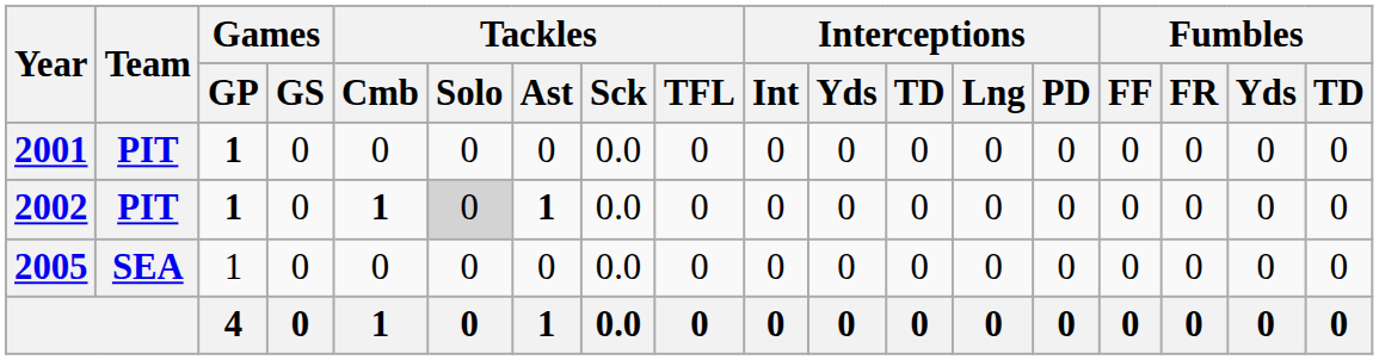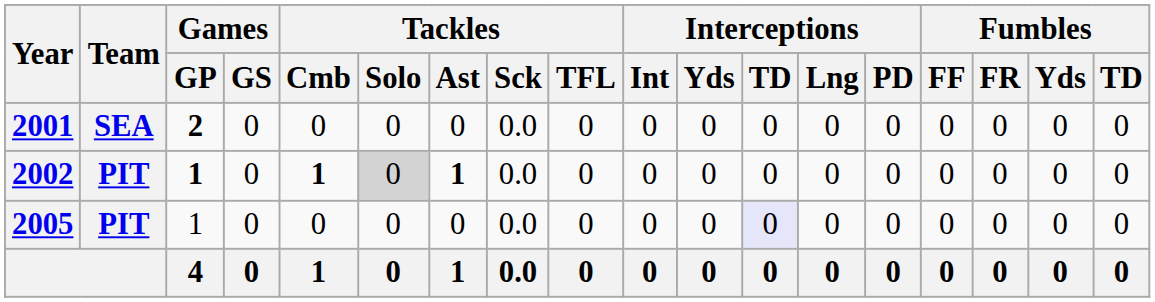 <table class="wikitable" style="text-align:center">
 <tr>
 <th rowspan="2">Year</th>
 <th rowspan="2">Team</th>
 <th colspan="2">Games</th>
 <th colspan="5">Tackles</th>
 <th colspan="5">Interceptions</th>
 <th colspan="4">Fumbles</th>
 </tr>
 <tr>
 <th>GP</th>
 <th>GS</th>
 <th>Cmb</th>
 <th>Solo</th>
 <th>Ast</th>
 <th>Sck</th>
 <th>TFL</th>
 <th>Int</th>
 <th>Yds</th>
 <th>TD</th>
 <th>Lng</th>
 <th>PD</th>
 <th>FF</th>
 <th>FR</th>
 <th>Yds</th>
 <th>TD</th>
 </tr>
 <tr>
 <th><a href='#'>2001</a></th>
-<th><a href='#'>PIT</a></th>
-<td><strong>1</strong></td>
+<th><a href='#'>SEA</a></th>
+<td><strong>2</strong></td>
 <td>0</td>
 <td>0</td>
 <td>0</td>
 <td>0</td>
 <td>0.0</td>
 <td>0</td>
 <td>0</td>
 <td>0</td>
 <td>0</td>
 <td>0</td>
 <td>0</td>
 <td>0</td>
 <td>0</td>
 <td>0</td>
 <td>0</td>
 </tr>
 <tr>
 <th><a href='#'>2002</a></th>
 <th><a href='#'>PIT</a></th>
 <td><strong>1</strong></td>
 <td>0</td>
 <td><strong>1</strong></td>
 <td style="background: lightgrey;">0</td>
 <td><strong>1</strong></td>
 <td>0.0</td>
 <td>0</td>
 <td>0</td>
 <td>0</td>
 <td>0</td>
 <td>0</td>
 <td>0</td>
 <td>0</td>
 <td>0</td>
 <td>0</td>
 <td>0</td>
 </tr>
 <tr>
 <th><a href='#'>2005</a></th>
-<th><a href='#'>SEA</a></th>
+<th><a href='#'>PIT</a></th>
 <td>1</td>
 <td>0</td>
 <td>0</td>
 <td>0</td>
 <td>0</td>
 <td>0.0</td>
 <td>0</td>
 <td>0</td>
 <td>0</td>
-<td>0</td>
+<td style="background: lavender;">0</td>
 <td>0</td>
 <td>0</td>
 <td>0</td>
 <td>0</td>
 <td>0</td>
 <td>0</td>
 </tr>
 <tr>
 <th colspan="2"></th>
 <th>4</th>
 <th>0</th>
 <th>1</th>
 <th>0</th>
 <th>1</th>
 <th>0.0</th>
 <th>0</th>
 <th>0</th>
 <th>0</th>
 <th>0</th>
 <th>0</th>
 <th>0</th>
 <th>0</th>
 <th>0</th>
 <th>0</th>
 <th>0</th>
 </tr>
 </table>
